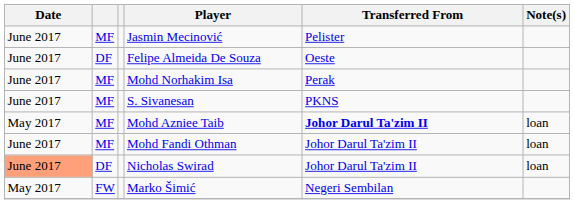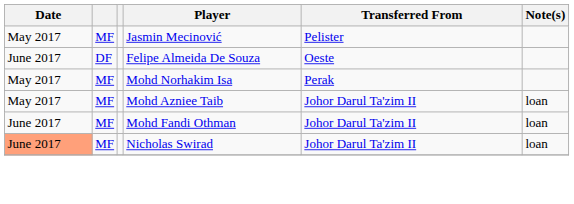 <table class="wikitable plainrowheaders sortable" style="font-size:95%">
 <tr>
 <th scope=col style="width:95px;"><strong>Date</strong></th>
 <th></th>
 <th></th>
 <th scope=col style="width:200px;"><strong>Player</strong></th>
 <th scope=col style="width:250px;"><strong>Transferred From</strong></th>
 <th><strong>Note(s)</strong></th>
 </tr>
 <tr>
-<td>June 2017</td>
+<td>May 2017</td>
 <td><a href='#'>MF</a></td>
 <td></td>
 <td> <a href='#'>Jasmin Mecinović</a></td>
 <td> <a href='#'>Pelister</a></td>
 <td></td>
 </tr>
 <tr>
 <td>June 2017</td>
 <td><a href='#'>DF</a></td>
 <td></td>
 <td> <a href='#'>Felipe Almeida De Souza</a></td>
 <td> <a href='#'>Oeste</a></td>
 <td></td>
 </tr>
 <tr>
-<td>June 2017</td>
+<td>May 2017</td>
 <td><a href='#'>MF</a></td>
 <td></td>
 <td> <a href='#'>Mohd Norhakim Isa</a></td>
 <td> <a href='#'>Perak</a></td>
 <td></td>
 </tr>
 <tr>
-<td>June 2017</td>
-<td><a href='#'>MF</a></td>
-<td></td>
-<td> <a href='#'>S. Sivanesan</a></td>
-<td> <a href='#'>PKNS</a></td>
-<td></td>
-</tr>
-<tr>
 <td>May 2017</td>
 <td><a href='#'>MF</a></td>
 <td></td>
 <td> <a href='#'>Mohd Azniee Taib</a></td>
-<td><strong> <a href='#'>Johor Darul Ta'zim II</a></strong></td>
+<td> <a href='#'>Johor Darul Ta'zim II</a></td>
 <td>loan</td>
 </tr>
 <tr>
 <td>June 2017</td>
 <td><a href='#'>MF</a></td>
 <td></td>
 <td> <a href='#'>Mohd Fandi Othman</a></td>
 <td> <a href='#'>Johor Darul Ta'zim II</a></td>
 <td>loan</td>
 </tr>
 <tr>
 <td style="background: lightsalmon;">June 2017</td>
-<td><a href='#'>DF</a></td>
+<td><a href='#'>MF</a></td>
 <td></td>
 <td> <a href='#'>Nicholas Swirad</a></td>
 <td> <a href='#'>Johor Darul Ta'zim II</a></td>
 <td>loan</td>
 </tr>
 <tr>
-<td>May 2017</td>
-<td><a href='#'>FW</a></td>
-<td></td>
-<td> <a href='#'>Marko Šimić</a></td>
-<td> <a href='#'>Negeri Sembilan</a></td>
-<td></td>
-</tr>
-<tr>
 </tr>
 </table>
